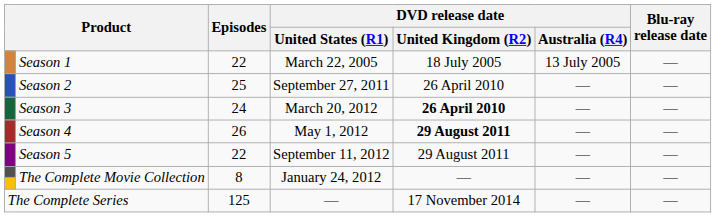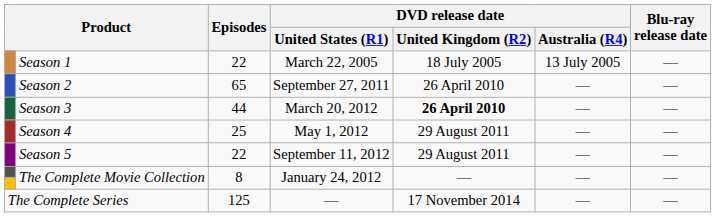 <table class="wikitable" style="text-align:center;">
 <tr>
 <th colspan="2" rowspan="2">Product</th>
 <th rowspan="2">Episodes</th>
 <th colspan="3">DVD release date</th>
 <th rowspan="2">Blu-ray<br>release date</th>
 </tr>
 <tr>
 <th>United States (<a href='#'>R1</a>)</th>
 <th>United Kingdom (<a href='#'>R2</a>)</th>
 <th>Australia (<a href='#'>R4</a>)</th>
 </tr>
 <tr>
 <td style="width:5px; background:#D2843B"></td>
 <td align="left"><em>Season 1</em></td>
 <td>22</td>
 <td>March 22, 2005</td>
 <td>18 July 2005</td>
 <td>13 July 2005</td>
 <td>—</td>
 </tr>
 <tr>
 <td bgcolor="2950BB"></td>
 <td align="left"><em>Season 2</em></td>
-<td>25</td>
+<td>65</td>
 <td>September 27, 2011</td>
 <td>26 April 2010</td>
 <td>—</td>
 <td>—</td>
 </tr>
 <tr>
 <td bgcolor="14663D"></td>
 <td align="left"><em>Season 3</em></td>
-<td>24</td>
+<td>44</td>
 <td>March 20, 2012</td>
 <td><strong>26 April 2010</strong></td>
 <td>—</td>
 <td>—</td>
 </tr>
 <tr>
 <td bgcolor="A62A2A"></td>
 <td align="left"><em>Season 4</em></td>
-<td>26</td>
+<td>25</td>
 <td>May 1, 2012</td>
-<td><strong>29 August 2011</strong></td>
+<td>29 August 2011</td>
 <td>—</td>
 <td>—</td>
 </tr>
 <tr>
 <td bgcolor="800080"></td>
 <td align="left"><em>Season 5</em></td>
 <td>22</td>
 <td>September 11, 2012</td>
 <td>29 August 2011</td>
 <td>—</td>
 <td>—</td>
 </tr>
 <tr>
 <td bgcolor="515151"></td>
 <td align="left" rowspan=2><em>The Complete Movie Collection</em></td>
 <td rowspan=2>8</td>
 <td rowspan=2>January 24, 2012</td>
 <td rowspan=2>—</td>
 <td rowspan=2>—</td>
 <td rowspan=2>—</td>
 </tr>
 <tr>
 <td bgcolor="FFBF00"></td>
 </tr>
 <tr>
 <td align="left" colspan=2><em>The Complete Series</em></td>
 <td>125</td>
 <td>—</td>
 <td>17 November 2014</td>
 <td>—</td>
 <td>—</td>
 </tr>
 </table>
